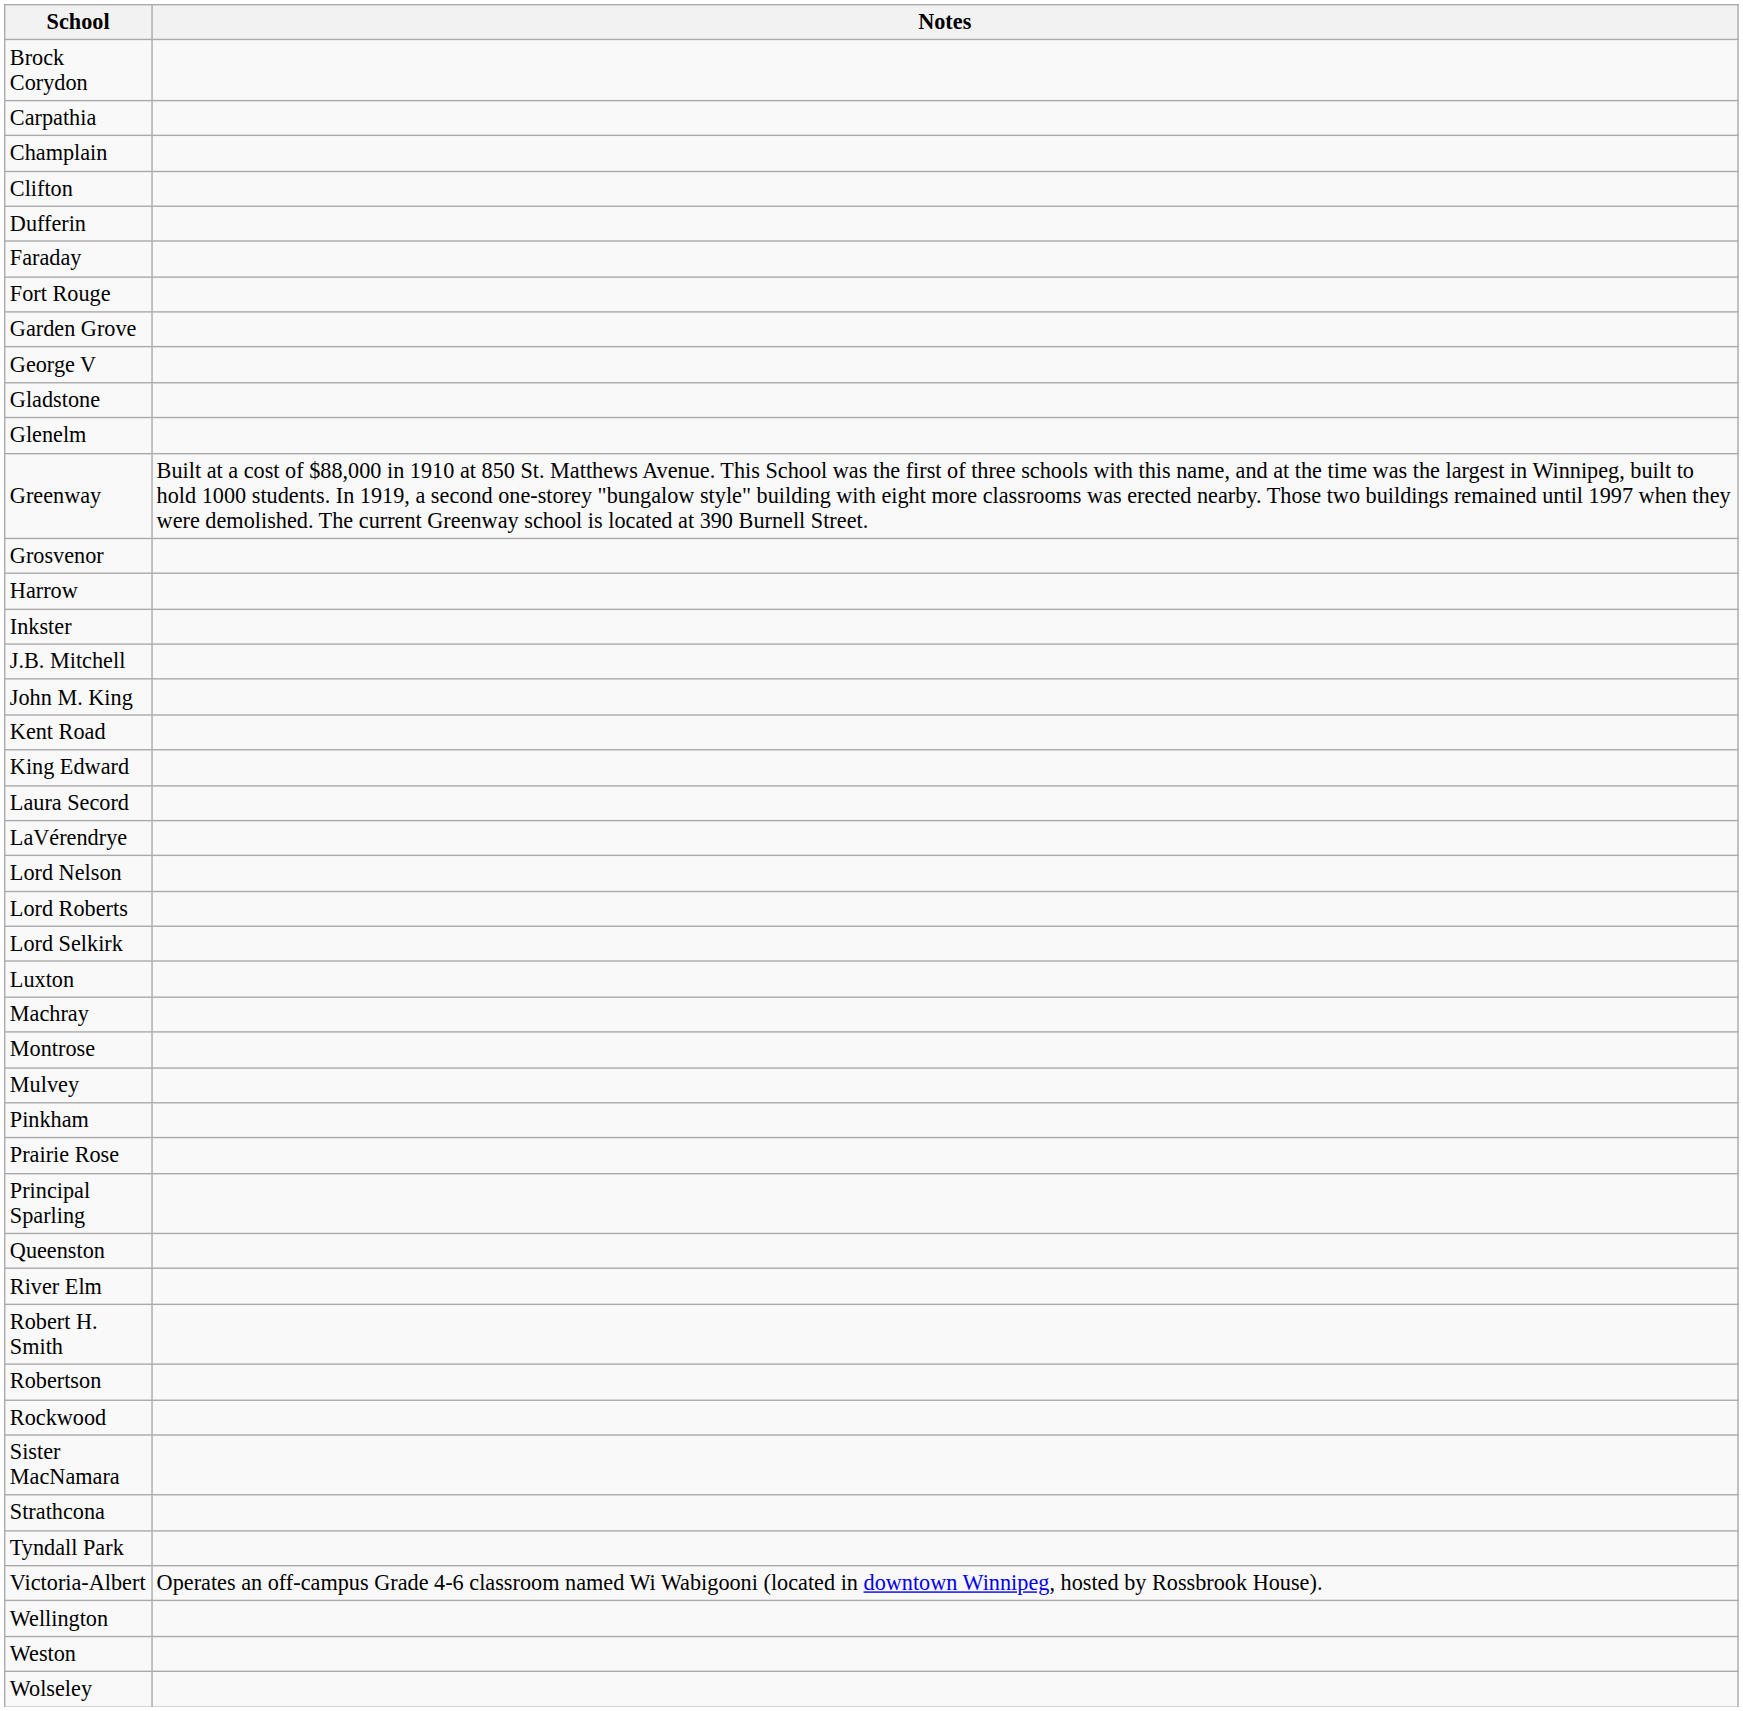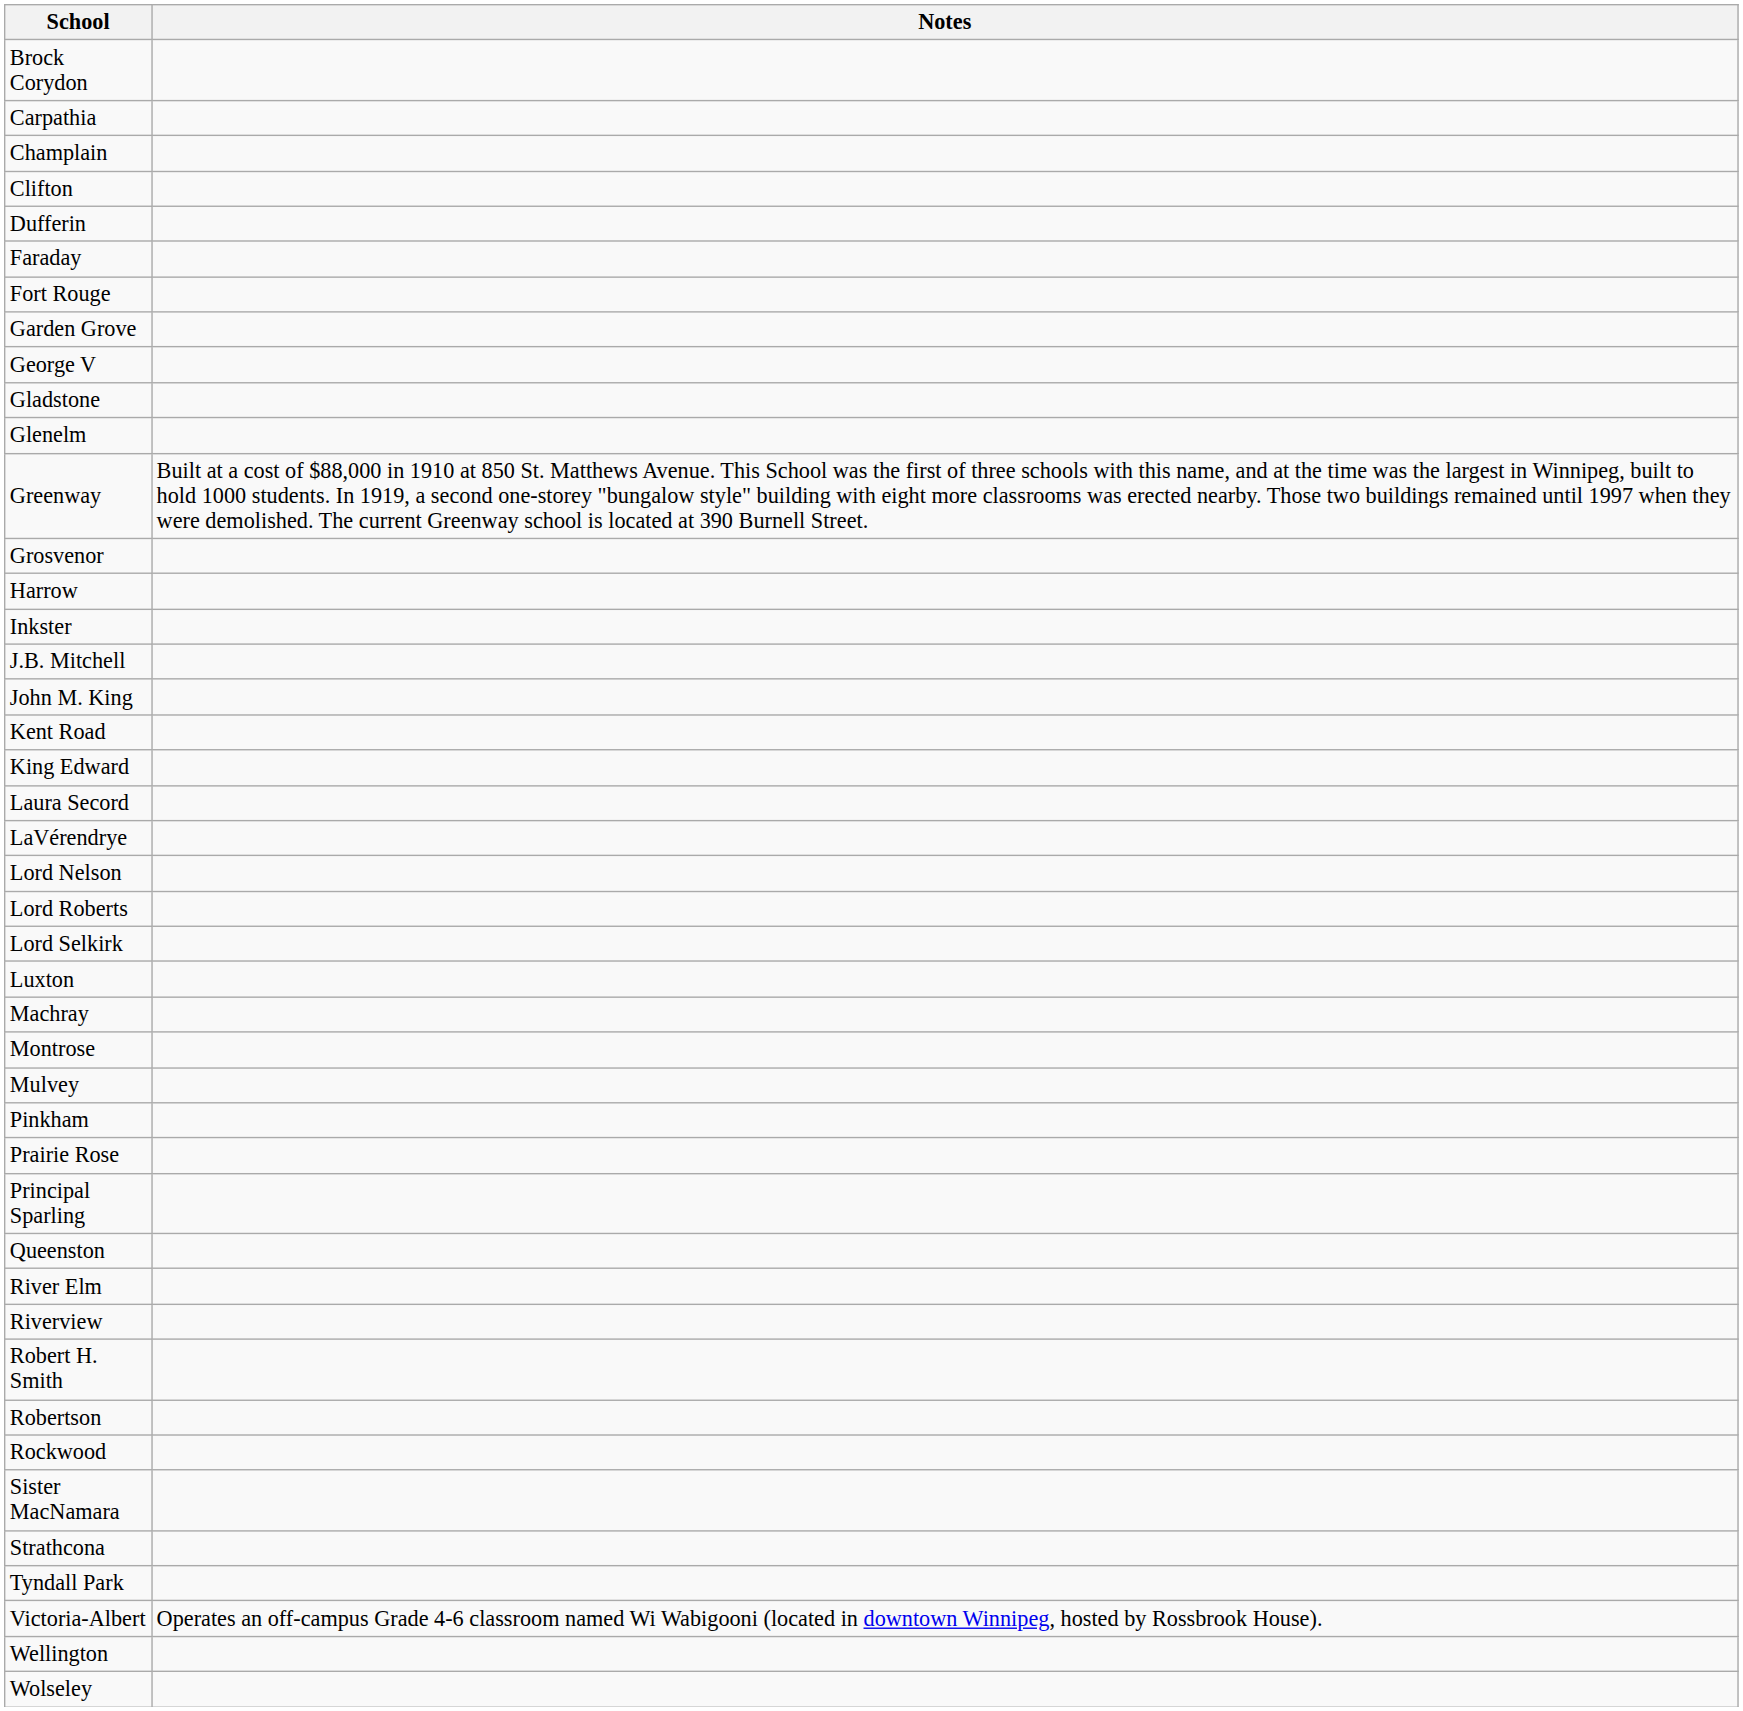 <table class="wikitable sortable">
 <tr>
 <th>School</th>
 <th>Notes</th>
 </tr>
 <tr>
 <td>Brock Corydon</td>
 <td></td>
 </tr>
 <tr>
 <td>Carpathia</td>
 <td></td>
 </tr>
 <tr>
 <td>Champlain</td>
 <td></td>
 </tr>
 <tr>
 <td>Clifton</td>
 <td></td>
 </tr>
 <tr>
 <td>Dufferin</td>
 <td></td>
 </tr>
 <tr>
 <td>Faraday</td>
 <td></td>
 </tr>
 <tr>
 <td>Fort Rouge</td>
 <td></td>
 </tr>
 <tr>
 <td>Garden Grove</td>
 <td></td>
 </tr>
 <tr>
 <td>George V</td>
 <td></td>
 </tr>
 <tr>
 <td>Gladstone</td>
 <td></td>
 </tr>
 <tr>
 <td>Glenelm</td>
 <td></td>
 </tr>
 <tr>
 <td>Greenway</td>
 <td>Built at a cost of $88,000 in 1910 at 850 St. Matthews Avenue. This School was the first of three schools with this name, and at the time was the largest in Winnipeg, built to hold 1000 students.  In 1919, a second one-storey "bungalow style" building with eight more classrooms was erected nearby. Those two buildings remained until 1997 when they were demolished.  The current Greenway school is located at 390 Burnell Street.</td>
 </tr>
 <tr>
 <td>Grosvenor</td>
 <td></td>
 </tr>
 <tr>
 <td>Harrow</td>
 <td></td>
 </tr>
 <tr>
 <td>Inkster</td>
 <td></td>
 </tr>
 <tr>
 <td>J.B. Mitchell</td>
 <td></td>
 </tr>
 <tr>
 <td>John M. King</td>
 <td></td>
 </tr>
 <tr>
 <td>Kent Road</td>
 <td></td>
 </tr>
 <tr>
 <td>King Edward</td>
 <td></td>
 </tr>
 <tr>
 <td>Laura Secord</td>
 <td></td>
 </tr>
 <tr>
 <td>LaVérendrye</td>
 <td></td>
 </tr>
 <tr>
 <td>Lord Nelson</td>
 <td></td>
 </tr>
 <tr>
 <td>Lord Roberts</td>
 <td></td>
 </tr>
 <tr>
 <td>Lord Selkirk</td>
 <td></td>
 </tr>
 <tr>
 <td>Luxton</td>
 <td></td>
 </tr>
 <tr>
 <td>Machray</td>
 <td></td>
 </tr>
 <tr>
 <td>Montrose</td>
 <td></td>
 </tr>
 <tr>
 <td>Mulvey</td>
 <td></td>
 </tr>
 <tr>
 <td>Pinkham</td>
 <td></td>
 </tr>
 <tr>
 <td>Prairie Rose</td>
 <td></td>
 </tr>
 <tr>
 <td>Principal Sparling</td>
 <td></td>
 </tr>
 <tr>
 <td>Queenston</td>
 <td></td>
 </tr>
 <tr>
 <td>River Elm</td>
 <td></td>
 </tr>
 <tr>
+<td>Riverview</td>
+<td></td>
+</tr>
+<tr>
 <td>Robert H. Smith</td>
 <td></td>
 </tr>
 <tr>
 <td>Robertson</td>
 <td></td>
 </tr>
 <tr>
 <td>Rockwood</td>
 <td></td>
 </tr>
 <tr>
 <td>Sister MacNamara</td>
 <td></td>
 </tr>
 <tr>
 <td>Strathcona</td>
 <td></td>
 </tr>
 <tr>
 <td>Tyndall Park</td>
 <td></td>
 </tr>
 <tr>
 <td>Victoria-Albert</td>
 <td>Operates an off-campus Grade 4-6 classroom named Wi Wabigooni (located in <a href='#'>downtown Winnipeg</a>, hosted by Rossbrook House).</td>
 </tr>
 <tr>
 <td>Wellington</td>
 <td></td>
 </tr>
 <tr>
-<td>Weston</td>
-<td></td>
-</tr>
-<tr>
 <td>Wolseley</td>
 <td></td>
 </tr>
 <tr>
 </tr>
 </table>
